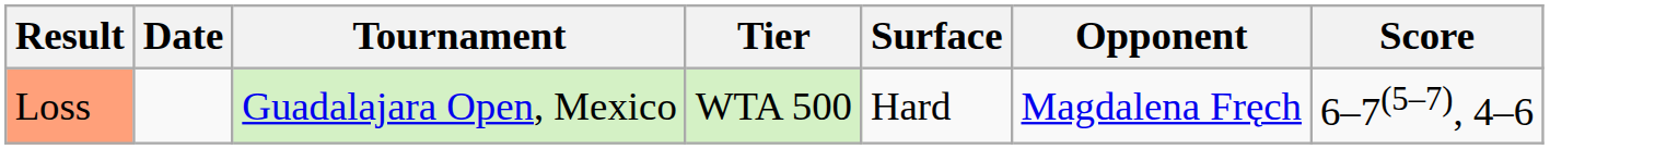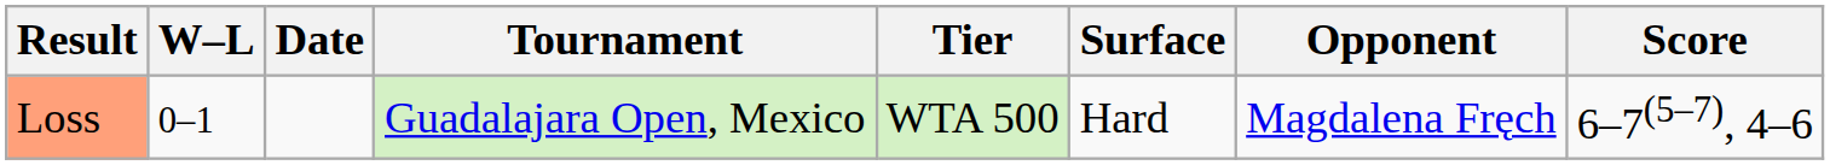 <table class="sortable wikitable">
 <tr>
 <th>Result</th>
+<th class="unsortable">W–L</th>
 <th>Date</th>
 <th>Tournament</th>
 <th>Tier</th>
 <th>Surface</th>
 <th>Opponent</th>
 <th class="unsortable">Score</th>
 </tr>
 <tr>
 <td bgcolor=FFA07A>Loss</td>
+<td><small>0–1</small></td>
 <td><a href='#'></a></td>
 <td style=background:#d4f1c5><a href='#'>Guadalajara Open</a>, Mexico</td>
 <td style=background:#d4f1c5>WTA 500</td>
 <td>Hard</td>
 <td> <a href='#'>Magdalena Fręch</a></td>
 <td>6–7<sup>(5–7)</sup>, 4–6</td>
 </tr>
 </table>
